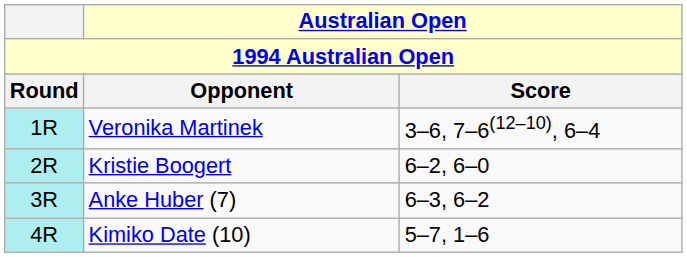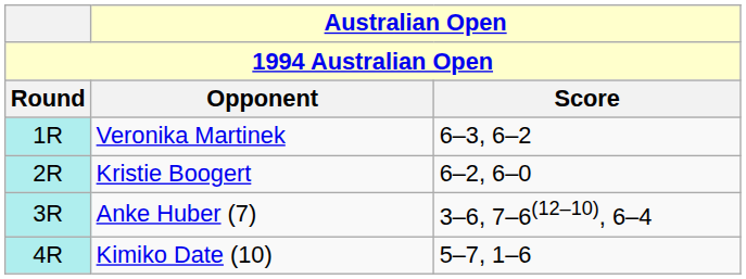 <table class="wikitable collapsible collapsed">
 <tr>
 <th></th>
 <th colspan=2 style="background:#ffc;"><a href='#'>Australian Open</a></th>
 </tr>
 <tr>
 <th colspan=3 style="background:#ffc;"><a href='#'>1994 Australian Open</a></th>
 </tr>
 <tr>
 <th>Round</th>
 <th width=225>Opponent</th>
 <th width=200>Score</th>
 </tr>
 <tr>
 <td style="text-align:center; background:#afeeee;">1R</td>
 <td> <a href='#'>Veronika Martinek</a></td>
-<td>3–6, 7–6<sup>(12–10)</sup>, 6–4</td>
+<td>6–3, 6–2</td>
 </tr>
 <tr>
 <td style="text-align:center; background:#afeeee;">2R</td>
 <td> <a href='#'>Kristie Boogert</a></td>
 <td>6–2, 6–0</td>
 </tr>
 <tr>
 <td style="text-align:center; background:#afeeee;">3R</td>
 <td> <a href='#'>Anke Huber</a> (7)</td>
-<td>6–3, 6–2</td>
+<td>3–6, 7–6<sup>(12–10)</sup>, 6–4</td>
 </tr>
 <tr>
 <td style="text-align:center; background:#afeeee;">4R</td>
 <td> <a href='#'>Kimiko Date</a> (10)</td>
 <td>5–7, 1–6</td>
 </tr>
 </table>
